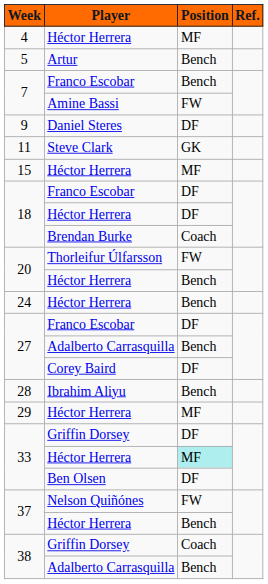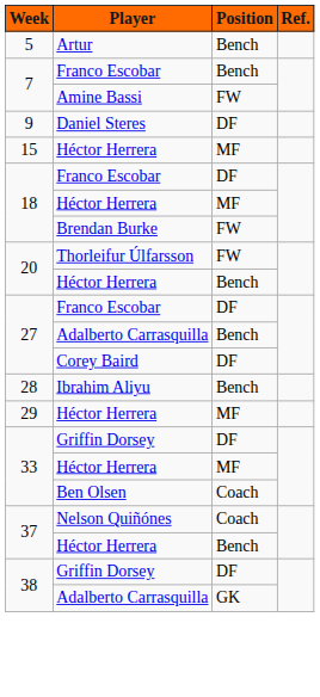 <table class=wikitable>
 <tr>
 <th style="background:#FF6B00; color:#101820; border:1px solid #101820; text-align:center;">Week</th>
 <th style="background:#FF6B00; color:#101820; border:1px solid #101820; text-align:center;">Player</th>
 <th style="background:#FF6B00; color:#101820; border:1px solid #101820; text-align:center;">Position</th>
 <th style="background:#FF6B00; color:#101820; border:1px solid #101820; text-align:center;">Ref.</th>
-</tr>
-<tr>
-<td align="center">4</td>
-<td> <a href='#'>Héctor Herrera</a></td>
-<td>MF</td>
-<td></td>
 </tr>
 <tr>
 <td align="center">5</td>
 <td> <a href='#'>Artur</a></td>
 <td>Bench</td>
 <td></td>
 </tr>
 <tr>
 <td rowspan="2" align="center">7</td>
 <td> <a href='#'>Franco Escobar</a></td>
 <td>Bench</td>
 <td rowspan="2"></td>
 </tr>
 <tr>
 <td> <a href='#'>Amine Bassi</a></td>
 <td>FW</td>
 </tr>
 <tr>
 <td align="center">9</td>
 <td> <a href='#'>Daniel Steres</a></td>
 <td>DF</td>
 <td></td>
 </tr>
 <tr>
-<td align="center">11</td>
-<td> <a href='#'>Steve Clark</a></td>
-<td>GK</td>
-<td></td>
-</tr>
-<tr>
 <td align="center">15</td>
 <td> <a href='#'>Héctor Herrera</a></td>
 <td>MF</td>
 <td></td>
 </tr>
 <tr>
 <td rowspan="3" align="center">18</td>
 <td> <a href='#'>Franco Escobar</a></td>
 <td>DF</td>
 <td rowspan="3"></td>
 </tr>
 <tr>
 <td> <a href='#'>Héctor Herrera</a></td>
-<td>DF</td>
+<td>MF</td>
 </tr>
 <tr>
 <td> <a href='#'>Brendan Burke</a></td>
-<td>Coach</td>
+<td>FW</td>
 </tr>
 <tr>
 <td rowspan="2" align="center">20</td>
 <td> <a href='#'>Thorleifur Úlfarsson</a></td>
 <td>FW</td>
 <td rowspan="2"></td>
 </tr>
 <tr>
 <td> <a href='#'>Héctor Herrera</a></td>
 <td>Bench</td>
-</tr>
-<tr>
-<td align="center">24</td>
-<td> <a href='#'>Héctor Herrera</a></td>
-<td>Bench</td>
-<td></td>
 </tr>
 <tr>
 <td rowspan="3" align="center">27</td>
 <td> <a href='#'>Franco Escobar</a></td>
 <td>DF</td>
 <td rowspan="3"></td>
 </tr>
 <tr>
 <td> <a href='#'>Adalberto Carrasquilla</a></td>
 <td>Bench</td>
 </tr>
 <tr>
 <td> <a href='#'>Corey Baird</a></td>
 <td>DF</td>
 </tr>
 <tr>
 <td align="center">28</td>
 <td> <a href='#'>Ibrahim Aliyu</a></td>
 <td>Bench</td>
 <td></td>
 </tr>
 <tr>
 <td align="center">29</td>
 <td> <a href='#'>Héctor Herrera</a></td>
 <td>MF</td>
 <td></td>
 </tr>
 <tr>
 <td rowspan="3" align="center">33</td>
 <td> <a href='#'>Griffin Dorsey</a></td>
 <td>DF</td>
 <td rowspan="3"></td>
 </tr>
 <tr>
 <td> <a href='#'>Héctor Herrera</a></td>
-<td style="background: paleturquoise;">MF</td>
+<td>MF</td>
 </tr>
 <tr>
 <td> <a href='#'>Ben Olsen</a></td>
-<td>DF</td>
+<td>Coach</td>
 </tr>
 <tr>
 <td rowspan="2" align="center">37</td>
 <td> <a href='#'>Nelson Quiñónes</a></td>
-<td>FW</td>
+<td>Coach</td>
 <td rowspan="2"></td>
 </tr>
 <tr>
 <td> <a href='#'>Héctor Herrera</a></td>
 <td>Bench</td>
 </tr>
 <tr>
 <td rowspan="2" align="center">38</td>
 <td> <a href='#'>Griffin Dorsey</a></td>
-<td>Coach</td>
+<td>DF</td>
 <td rowspan="2"></td>
 </tr>
 <tr>
 <td> <a href='#'>Adalberto Carrasquilla</a></td>
-<td>Bench</td>
+<td>GK</td>
 </tr>
 </table>
